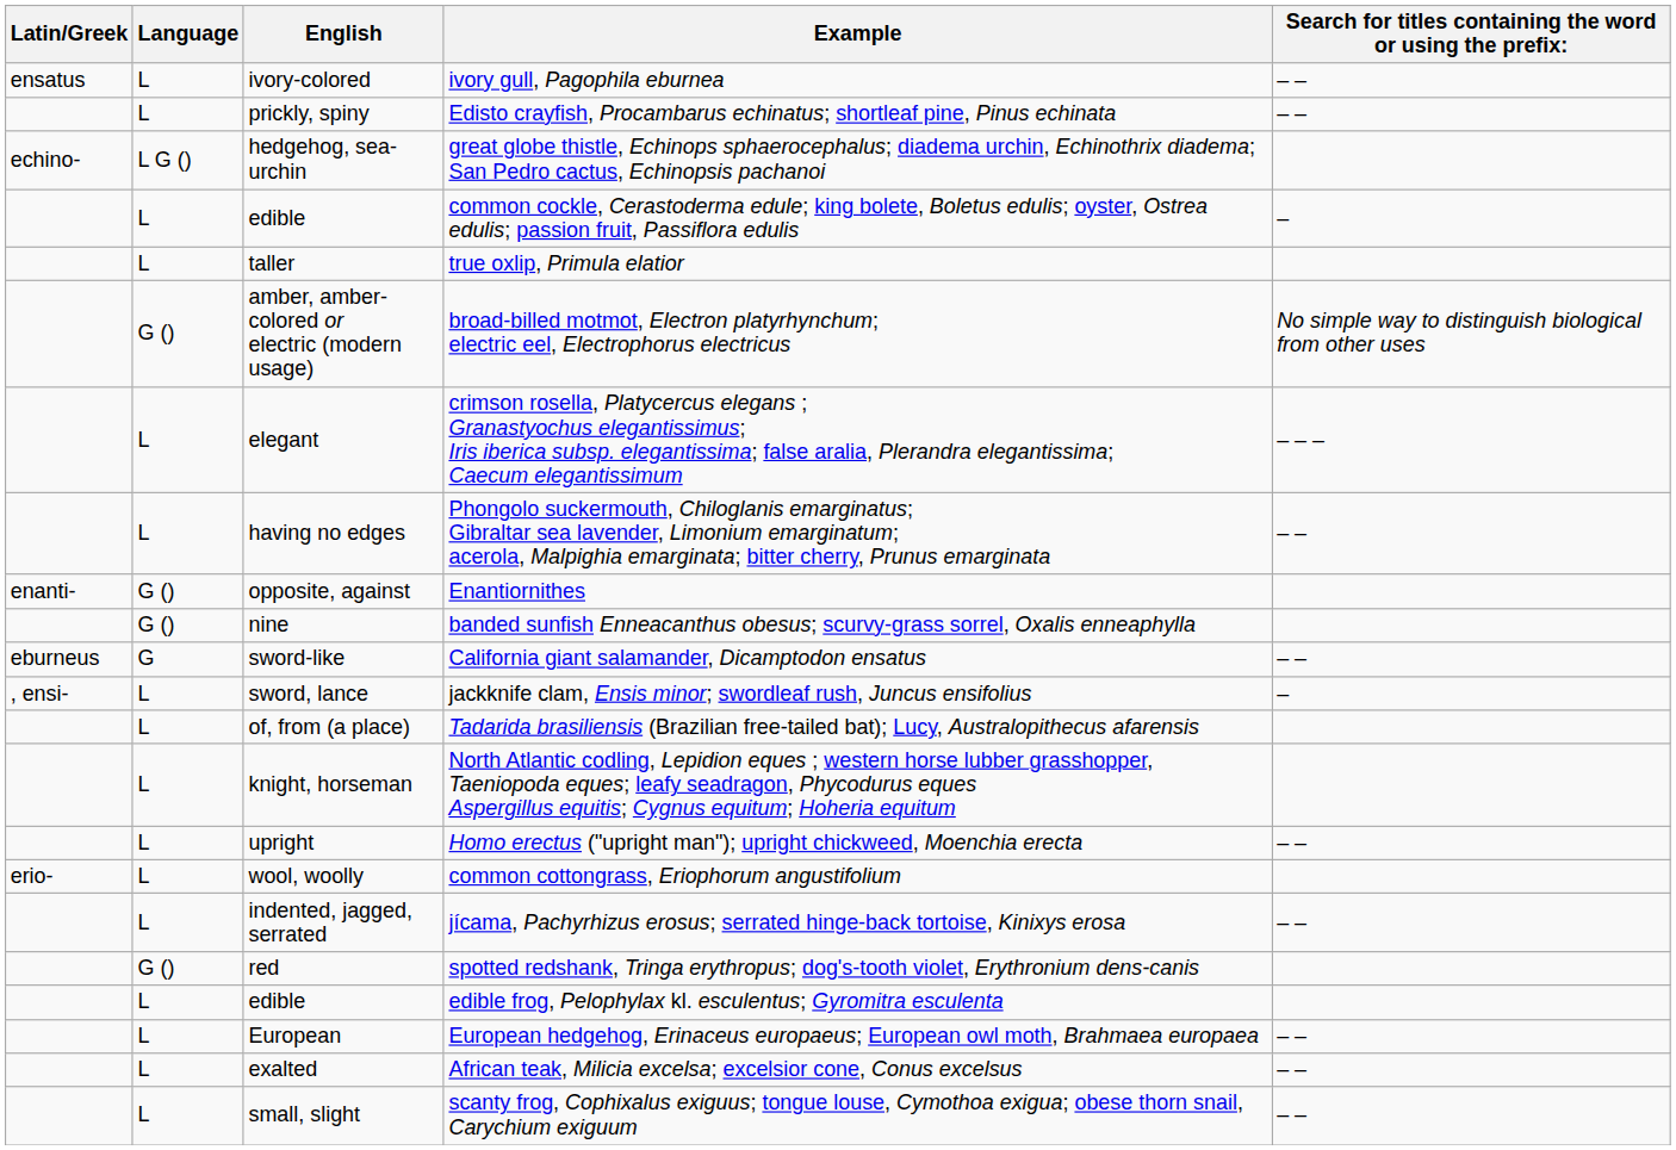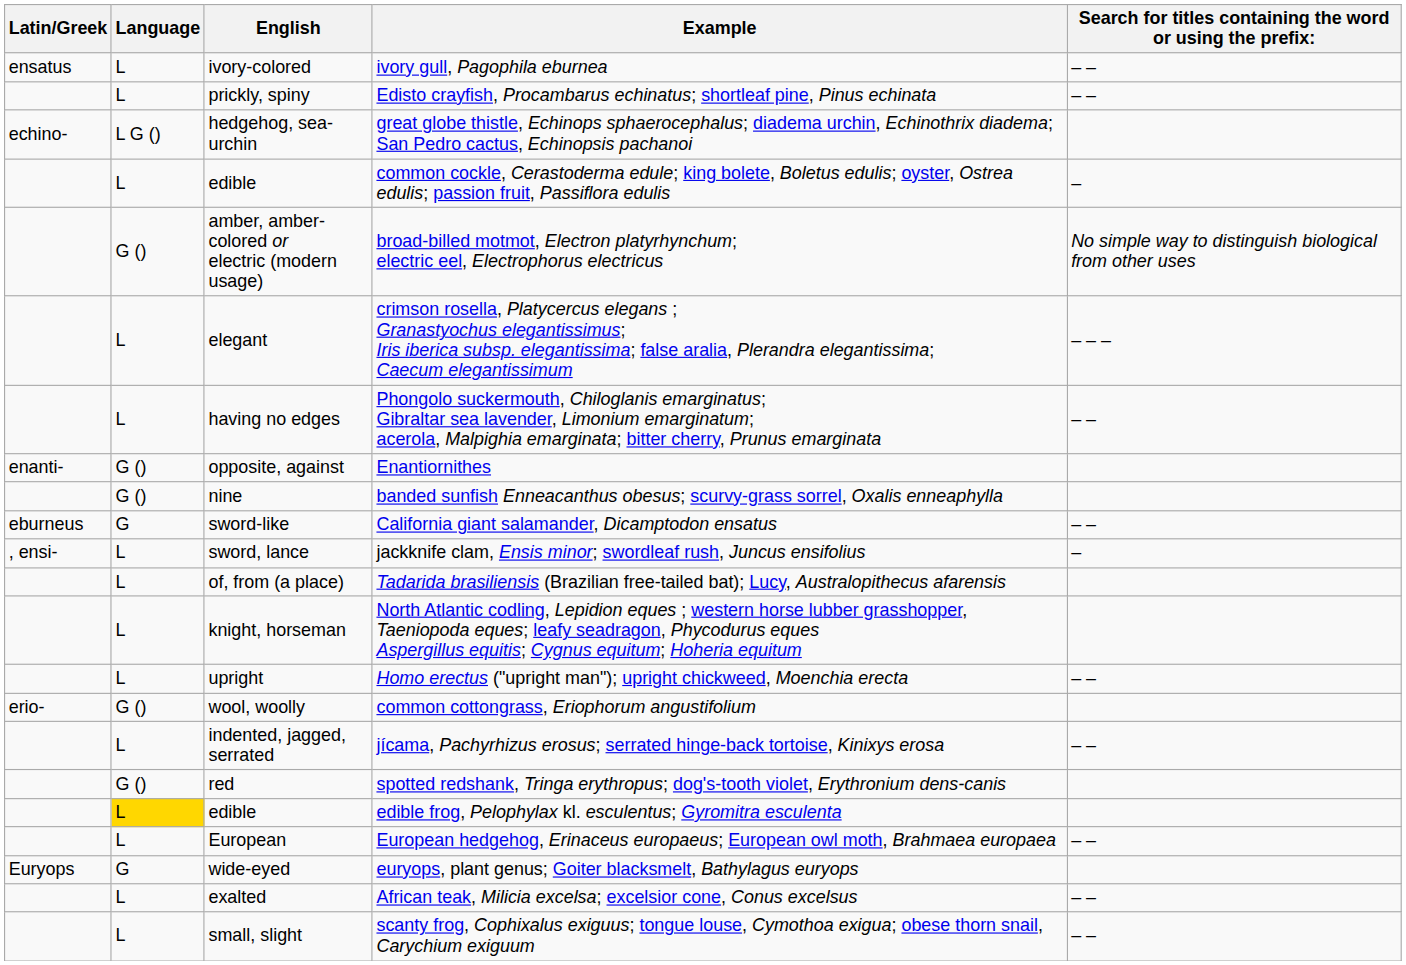 <table class="wikitable">
 <tr>
 <th>Latin/Greek</th>
 <th>Language</th>
 <th>English</th>
 <th>Example</th>
 <th>Search for titles containing the word or using the prefix:</th>
 </tr>
 <tr>
 <td>ensatus</td>
 <td>L </td>
 <td>ivory-colored</td>
 <td><a href='#'>ivory gull</a>, <em>Pagophila eburnea</em></td>
 <td> –  – </td>
 </tr>
 <tr>
 <td></td>
 <td>L</td>
 <td>prickly, spiny</td>
 <td><a href='#'>Edisto crayfish</a>, <em>Procambarus echinatus</em>; <a href='#'>shortleaf pine</a>, <em>Pinus echinata</em></td>
 <td> –  – </td>
 </tr>
 <tr>
 <td>echino-</td>
 <td>L  G  ()</td>
 <td>hedgehog, sea-urchin</td>
 <td><a href='#'>great globe thistle</a>, <em>Echinops sphaerocephalus</em>; <a href='#'>diadema urchin</a>, <em>Echinothrix diadema</em>; <a href='#'>San Pedro cactus</a>, <em>Echinopsis pachanoi</em></td>
 <td></td>
 </tr>
 <tr>
 <td></td>
 <td>L</td>
 <td>edible</td>
 <td><a href='#'>common cockle</a>, <em>Cerastoderma edule</em>; <a href='#'>king bolete</a>, <em>Boletus edulis</em>; <a href='#'>oyster</a>, <em>Ostrea edulis</em>; <a href='#'>passion fruit</a>, <em>Passiflora edulis</em></td>
 <td> – </td>
-</tr>
-<tr>
-<td></td>
-<td>L</td>
-<td>taller</td>
-<td><a href='#'>true oxlip</a>, <em>Primula elatior</em></td>
-<td></td>
 </tr>
 <tr>
 <td></td>
 <td>G  ()</td>
 <td>amber, amber-colored <em>or</em><br>electric (modern usage)</td>
 <td><a href='#'>broad-billed motmot</a>, <em>Electron platyrhynchum</em>; <br><a href='#'>electric eel</a>, <em>Electrophorus electricus</em></td>
 <td><em>No simple way to distinguish biological from other uses</em></td>
 </tr>
 <tr>
 <td></td>
 <td>L</td>
 <td>elegant</td>
 <td><a href='#'>crimson rosella</a>, <em>Platycercus elegans </em>;<br> <em><a href='#'>Granastyochus elegantissimus</a></em>;<br> <em><a href='#'>Iris iberica subsp. elegantissima</a></em>; <a href='#'>false aralia</a>, <em>Plerandra elegantissima</em>;<br> <em><a href='#'>Caecum elegantissimum</a></em></td>
 <td> –  –  – </td>
 </tr>
 <tr>
 <td></td>
 <td>L</td>
 <td>having no edges</td>
 <td><a href='#'>Phongolo suckermouth</a>, <em>Chiloglanis emarginatus</em>;<br> <a href='#'>Gibraltar sea lavender</a>, <em>Limonium emarginatum</em>;<br> <a href='#'>acerola</a>, <em>Malpighia emarginata</em>; <a href='#'>bitter cherry</a>, <em>Prunus emarginata</em></td>
 <td> –  – </td>
 </tr>
 <tr>
 <td>enanti-</td>
 <td>G  ()</td>
 <td>opposite, against</td>
 <td><a href='#'>Enantiornithes</a></td>
 <td></td>
 </tr>
 <tr>
 <td></td>
 <td>G  ()</td>
 <td>nine</td>
 <td><a href='#'>banded sunfish</a> <em>Enneacanthus obesus</em>; <a href='#'>scurvy-grass sorrel</a>, <em>Oxalis enneaphylla</em></td>
 <td></td>
 </tr>
 <tr>
 <td>eburneus</td>
 <td>G</td>
 <td>sword-like</td>
 <td><a href='#'>California giant salamander</a>, <em>Dicamptodon ensatus</em></td>
 <td> –  – </td>
 </tr>
 <tr>
 <td>, ensi-</td>
 <td>L</td>
 <td>sword, lance</td>
 <td>jackknife clam, <em><a href='#'>Ensis minor</a></em>; <a href='#'>swordleaf rush</a>, <em>Juncus ensifolius</em></td>
 <td> – </td>
 </tr>
 <tr>
 <td></td>
 <td>L</td>
 <td>of, from (a place)</td>
 <td><em><a href='#'>Tadarida brasiliensis</a></em> (Brazilian free-tailed bat); <a href='#'>Lucy</a>, <em>Australopithecus afarensis</em></td>
 <td></td>
 </tr>
 <tr>
 <td></td>
 <td>L</td>
 <td>knight, horseman</td>
 <td><a href='#'>North Atlantic codling</a>, <em>Lepidion eques </em>; <a href='#'>western horse lubber grasshopper</a>, <em>Taeniopoda eques</em>; <a href='#'>leafy seadragon</a>, <em>Phycodurus eques</em><br><em><a href='#'>Aspergillus equitis</a></em>; <em><a href='#'>Cygnus equitum</a></em>; <em><a href='#'>Hoheria equitum</a></em></td>
 <td></td>
 </tr>
 <tr>
 <td></td>
 <td>L</td>
 <td>upright</td>
 <td><em><a href='#'>Homo erectus</a></em> ("upright man"); <a href='#'>upright chickweed</a>, <em>Moenchia erecta</em></td>
 <td> –  – </td>
 </tr>
 <tr>
 <td>erio-</td>
-<td>L</td>
+<td>G  ()</td>
 <td>wool, woolly</td>
 <td><a href='#'>common cottongrass</a>, <em>Eriophorum angustifolium</em></td>
 <td></td>
 </tr>
 <tr>
 <td></td>
 <td>L</td>
 <td>indented, jagged, serrated</td>
 <td><a href='#'>jícama</a>, <em>Pachyrhizus erosus</em>; <a href='#'>serrated hinge-back tortoise</a>, <em>Kinixys erosa</em></td>
 <td> –  – </td>
 </tr>
 <tr>
 <td></td>
 <td>G  ()</td>
 <td>red</td>
 <td><a href='#'>spotted redshank</a>, <em>Tringa erythropus</em>; <a href='#'>dog's-tooth violet</a>, <em>Erythronium dens-canis</em></td>
 <td></td>
 </tr>
 <tr>
 <td></td>
-<td>L</td>
+<td style="background: gold;">L</td>
 <td>edible</td>
 <td><a href='#'>edible frog</a>, <em>Pelophylax</em> kl. <em>esculentus</em>; <em><a href='#'>Gyromitra esculenta</a></em></td>
 <td>  </td>
 </tr>
 <tr>
 <td></td>
 <td>L</td>
 <td>European</td>
 <td><a href='#'>European hedgehog</a>, <em>Erinaceus europaeus</em>; <a href='#'>European owl moth</a>, <em>Brahmaea europaea</em></td>
 <td> –  – </td>
+</tr>
+<tr>
+<td>Euryops</td>
+<td>G</td>
+<td>wide-eyed</td>
+<td><a href='#'>euryops</a>, plant genus; <a href='#'>Goiter blacksmelt</a>, <em>Bathylagus euryops</em></td>
+<td></td>
 </tr>
 <tr>
 <td></td>
 <td>L</td>
 <td>exalted</td>
 <td><a href='#'>African teak</a>, <em>Milicia excelsa</em>; <a href='#'>excelsior cone</a>, <em>Conus excelsus</em></td>
 <td> –  – </td>
 </tr>
 <tr>
 <td></td>
 <td>L</td>
 <td>small, slight</td>
 <td><a href='#'>scanty frog</a>, <em>Cophixalus exiguus</em>; <a href='#'>tongue louse</a>, <em>Cymothoa exigua</em>; <a href='#'>obese thorn snail</a>, <em>Carychium exiguum</em></td>
 <td> –  – </td>
 </tr>
 </table>
